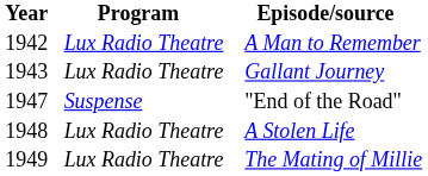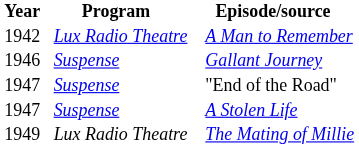 <table>
 <tr>
 <th>Year</th>
 <th>Program</th>
 <th>Episode/source</th>
 <td></td>
 </tr>
 <tr>
 <td>1942</td>
 <td>  <em><a href='#'>Lux Radio Theatre</a></em></td>
 <td>   <em><a href='#'>A Man to Remember</a></em></td>
 </tr>
 <tr>
-<td>1943</td>
-<td>  <em>Lux Radio Theatre</em></td>
+<td>1946</td>
+<td>  <em><a href='#'>Suspense</a></em></td>
 <td>   <em><a href='#'>Gallant Journey</a></em></td>
 </tr>
 <tr>
 <td>1947</td>
 <td>  <em><a href='#'>Suspense</a></em></td>
 <td>   "End of the Road"</td>
 </tr>
 <tr>
-<td>1948</td>
-<td>  <em>Lux Radio Theatre</em></td>
+<td>1947</td>
+<td>  <em><a href='#'>Suspense</a></em></td>
 <td>   <em><a href='#'>A Stolen Life</a></em></td>
 </tr>
 <tr>
 <td>1949</td>
 <td>  <em>Lux Radio Theatre</em></td>
 <td>   <em><a href='#'>The Mating of Millie</a></em></td>
 </tr>
 </table>
